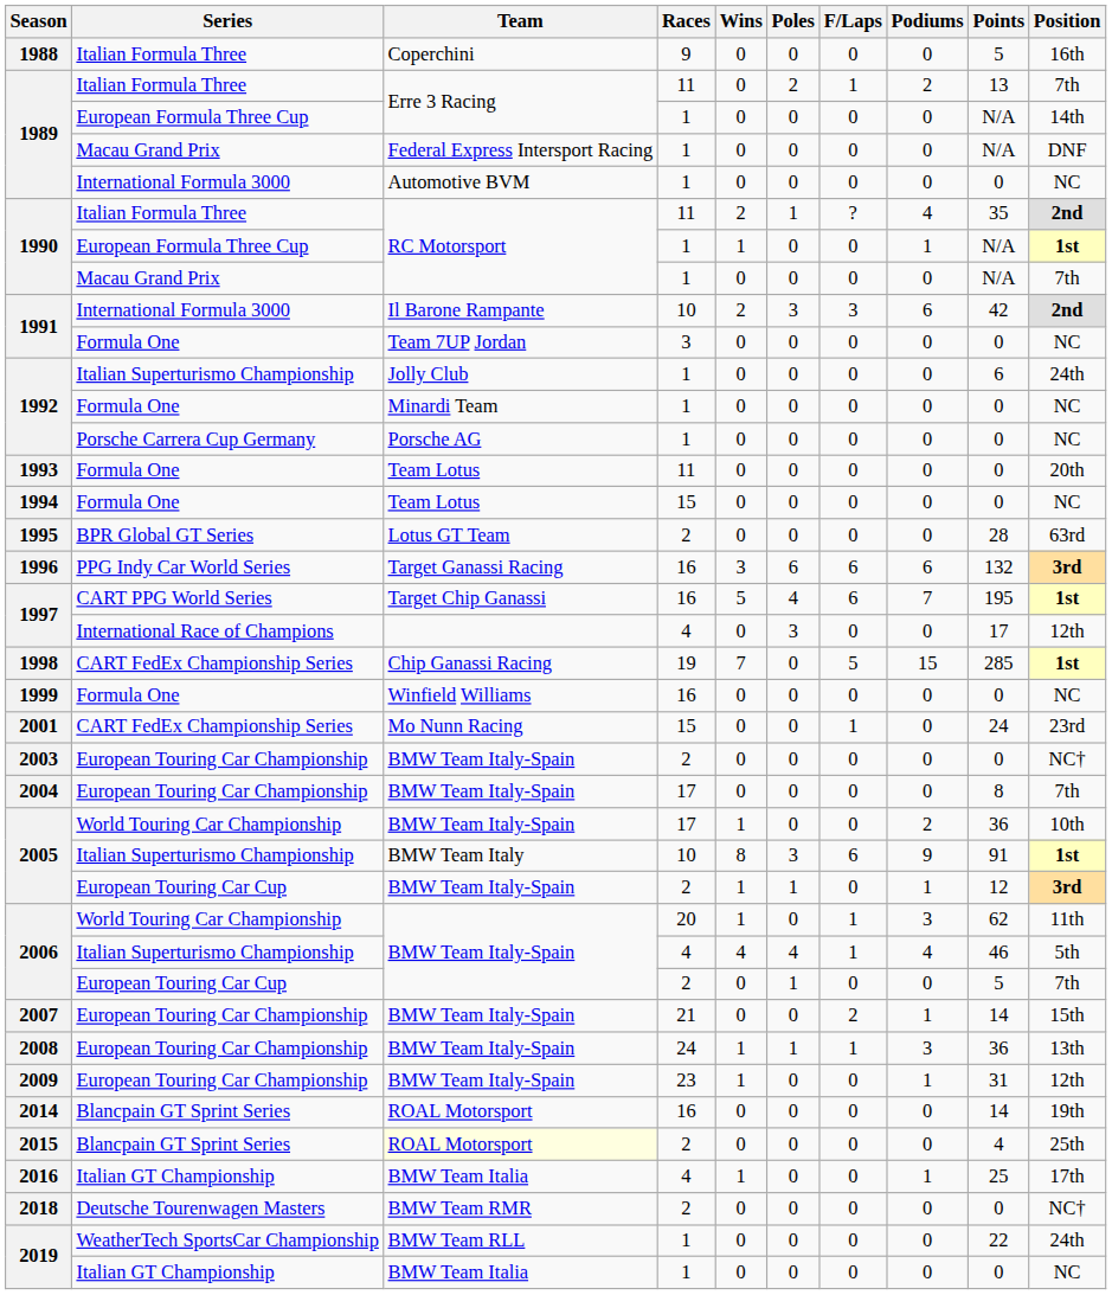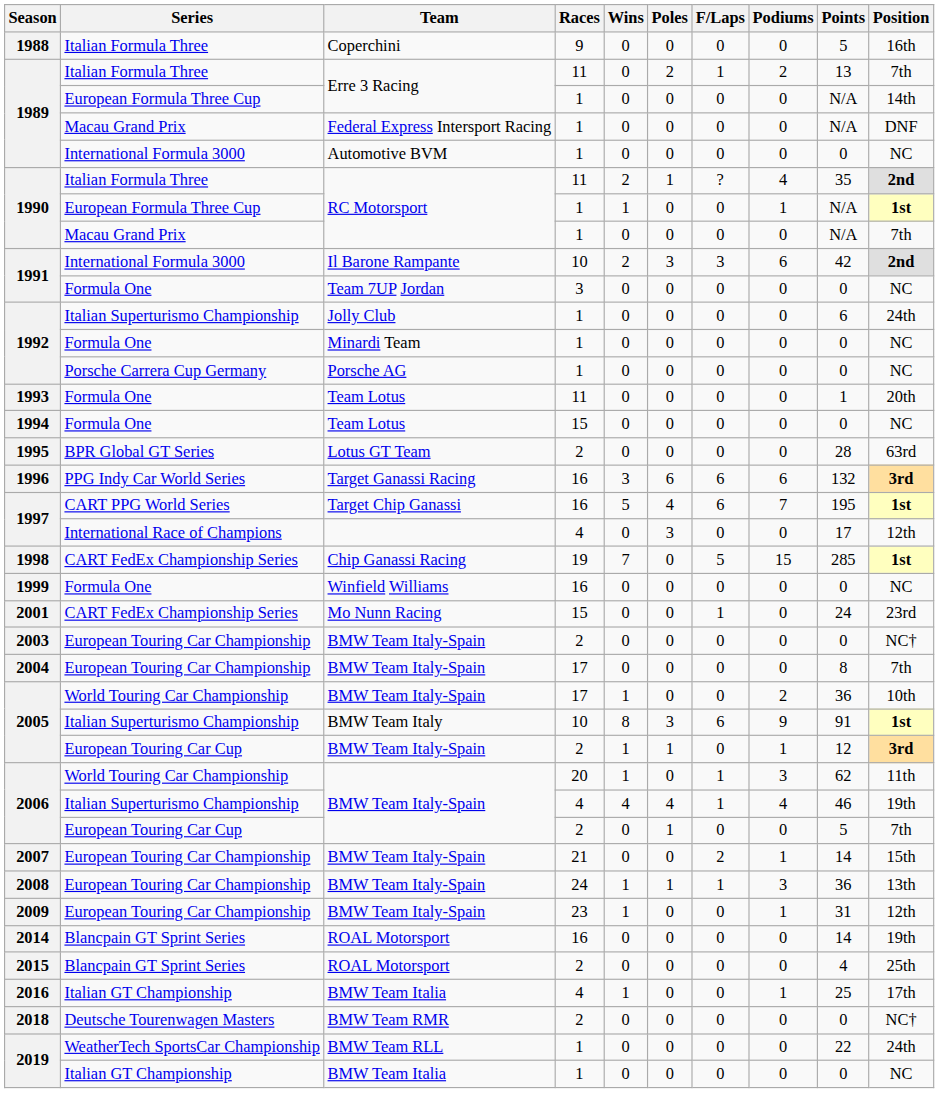 <table class="wikitable" style="font-size: 90%; text-align:center">
 <tr>
 <th>Season</th>
 <th>Series</th>
 <th>Team</th>
 <th>Races</th>
 <th>Wins</th>
 <th>Poles</th>
 <th>F/Laps</th>
 <th>Podiums</th>
 <th>Points</th>
 <th>Position</th>
 </tr>
 <tr>
 <th>1988</th>
 <td align=left><a href='#'>Italian Formula Three</a></td>
 <td align=left>Coperchini</td>
 <td>9</td>
 <td>0</td>
 <td>0</td>
 <td>0</td>
 <td>0</td>
 <td>5</td>
 <td>16th</td>
 </tr>
 <tr>
 <th rowspan=4>1989</th>
 <td align=left><a href='#'>Italian Formula Three</a></td>
 <td rowspan="2" style="text-align:left">Erre 3 Racing</td>
 <td>11</td>
 <td>0</td>
 <td>2</td>
 <td>1</td>
 <td>2</td>
 <td>13</td>
 <td>7th</td>
 </tr>
 <tr>
 <td align=left><a href='#'>European Formula Three Cup</a></td>
 <td>1</td>
 <td>0</td>
 <td>0</td>
 <td>0</td>
 <td>0</td>
 <td>N/A</td>
 <td>14th</td>
 </tr>
 <tr>
 <td align=left><a href='#'>Macau Grand Prix</a></td>
 <td align=left nowrap><a href='#'>Federal Express</a> Intersport Racing</td>
 <td>1</td>
 <td>0</td>
 <td>0</td>
 <td>0</td>
 <td>0</td>
 <td>N/A</td>
 <td>DNF</td>
 </tr>
 <tr>
 <td align=left><a href='#'>International Formula 3000</a></td>
 <td align=left>Automotive BVM</td>
 <td>1</td>
 <td>0</td>
 <td>0</td>
 <td>0</td>
 <td>0</td>
 <td>0</td>
 <td>NC</td>
 </tr>
 <tr>
 <th rowspan=3>1990</th>
 <td align=left><a href='#'>Italian Formula Three</a></td>
 <td rowspan="3" style="text-align:left"><a href='#'>RC Motorsport</a></td>
 <td>11</td>
 <td>2</td>
 <td>1</td>
 <td>?</td>
 <td>4</td>
 <td>35</td>
 <td style="background:#DFDFDF"><strong>2nd</strong></td>
 </tr>
 <tr>
 <td align=left><a href='#'>European Formula Three Cup</a></td>
 <td>1</td>
 <td>1</td>
 <td>0</td>
 <td>0</td>
 <td>1</td>
 <td>N/A</td>
 <td style="background:#FFFFBF"><strong>1st</strong></td>
 </tr>
 <tr>
 <td align=left><a href='#'>Macau Grand Prix</a></td>
 <td>1</td>
 <td>0</td>
 <td>0</td>
 <td>0</td>
 <td>0</td>
 <td>N/A</td>
 <td>7th</td>
 </tr>
 <tr>
 <th rowspan=2>1991</th>
 <td align=left><a href='#'>International Formula 3000</a></td>
 <td align=left><a href='#'>Il Barone Rampante</a></td>
 <td>10</td>
 <td>2</td>
 <td>3</td>
 <td>3</td>
 <td>6</td>
 <td>42</td>
 <td style="background:#DFDFDF"><strong>2nd</strong></td>
 </tr>
 <tr>
 <td align=left><a href='#'>Formula One</a></td>
 <td align=left><a href='#'>Team 7UP</a> <a href='#'>Jordan</a></td>
 <td>3</td>
 <td>0</td>
 <td>0</td>
 <td>0</td>
 <td>0</td>
 <td>0</td>
 <td>NC</td>
 </tr>
 <tr>
 <th rowspan=3>1992</th>
 <td align=left><a href='#'>Italian Superturismo Championship</a></td>
 <td align=left><a href='#'>Jolly Club</a></td>
 <td>1</td>
 <td>0</td>
 <td>0</td>
 <td>0</td>
 <td>0</td>
 <td>6</td>
 <td>24th</td>
 </tr>
 <tr>
 <td align=left><a href='#'>Formula One</a></td>
 <td align=left><a href='#'>Minardi</a> Team</td>
 <td>1</td>
 <td>0</td>
 <td>0</td>
 <td>0</td>
 <td>0</td>
 <td>0</td>
 <td>NC</td>
 </tr>
 <tr>
 <td align=left><a href='#'>Porsche Carrera Cup Germany</a></td>
 <td align=left><a href='#'>Porsche AG</a></td>
 <td>1</td>
 <td>0</td>
 <td>0</td>
 <td>0</td>
 <td>0</td>
 <td>0</td>
 <td>NC</td>
 </tr>
 <tr>
 <th>1993</th>
 <td align=left><a href='#'>Formula One</a></td>
 <td align=left><a href='#'>Team Lotus</a></td>
 <td>11</td>
 <td>0</td>
 <td>0</td>
 <td>0</td>
 <td>0</td>
-<td>0</td>
+<td>1</td>
 <td>20th</td>
 </tr>
 <tr>
 <th>1994</th>
 <td align=left><a href='#'>Formula One</a></td>
 <td align=left><a href='#'>Team Lotus</a></td>
 <td>15</td>
 <td>0</td>
 <td>0</td>
 <td>0</td>
 <td>0</td>
 <td>0</td>
 <td>NC</td>
 </tr>
 <tr>
 <th>1995</th>
 <td align=left><a href='#'>BPR Global GT Series</a></td>
 <td align=left><a href='#'>Lotus GT Team</a></td>
 <td>2</td>
 <td>0</td>
 <td>0</td>
 <td>0</td>
 <td>0</td>
 <td>28</td>
 <td>63rd</td>
 </tr>
 <tr>
 <th>1996</th>
 <td align=left><a href='#'>PPG Indy Car World Series</a></td>
 <td align=left><a href='#'>Target Ganassi Racing</a></td>
 <td>16</td>
 <td>3</td>
 <td>6</td>
 <td>6</td>
 <td>6</td>
 <td>132</td>
 <td style="background:#FFDF9F"><strong>3rd</strong></td>
 </tr>
 <tr>
 <th rowspan=2>1997</th>
 <td align=left><a href='#'>CART PPG World Series</a></td>
 <td align=left><a href='#'>Target Chip Ganassi</a></td>
 <td>16</td>
 <td>5</td>
 <td>4</td>
 <td>6</td>
 <td>7</td>
 <td>195</td>
 <td style="background:#FFFFBF"><strong>1st</strong></td>
 </tr>
 <tr>
 <td align=left><a href='#'>International Race of Champions</a></td>
 <td align=left></td>
 <td>4</td>
 <td>0</td>
 <td>3</td>
 <td>0</td>
 <td>0</td>
 <td>17</td>
 <td>12th</td>
 </tr>
 <tr>
 <th>1998</th>
 <td align=left><a href='#'>CART FedEx Championship Series</a></td>
 <td align=left><a href='#'>Chip Ganassi Racing</a></td>
 <td>19</td>
 <td>7</td>
 <td>0</td>
 <td>5</td>
 <td>15</td>
 <td>285</td>
 <td style="background:#FFFFBF"><strong>1st</strong></td>
 </tr>
 <tr>
 <th>1999</th>
 <td align=left><a href='#'>Formula One</a></td>
 <td align=left><a href='#'>Winfield</a> <a href='#'>Williams</a></td>
 <td>16</td>
 <td>0</td>
 <td>0</td>
 <td>0</td>
 <td>0</td>
 <td>0</td>
 <td>NC</td>
 </tr>
 <tr>
 <th>2001</th>
 <td align=left><a href='#'>CART FedEx Championship Series</a></td>
 <td align=left><a href='#'>Mo Nunn Racing</a></td>
 <td>15</td>
 <td>0</td>
 <td>0</td>
 <td>1</td>
 <td>0</td>
 <td>24</td>
 <td>23rd</td>
 </tr>
 <tr>
 <th>2003</th>
 <td align=left><a href='#'>European Touring Car Championship</a></td>
 <td align=left><a href='#'>BMW Team Italy-Spain</a></td>
 <td>2</td>
 <td>0</td>
 <td>0</td>
 <td>0</td>
 <td>0</td>
 <td>0</td>
 <td>NC†</td>
 </tr>
 <tr>
 <th>2004</th>
 <td align=left><a href='#'>European Touring Car Championship</a></td>
 <td align=left><a href='#'>BMW Team Italy-Spain</a></td>
 <td>17</td>
 <td>0</td>
 <td>0</td>
 <td>0</td>
 <td>0</td>
 <td>8</td>
 <td>7th</td>
 </tr>
 <tr>
 <th rowspan=3>2005</th>
 <td align=left><a href='#'>World Touring Car Championship</a></td>
 <td align=left><a href='#'>BMW Team Italy-Spain</a></td>
 <td>17</td>
 <td>1</td>
 <td>0</td>
 <td>0</td>
 <td>2</td>
 <td>36</td>
 <td>10th</td>
 </tr>
 <tr>
 <td align=left><a href='#'>Italian Superturismo Championship</a></td>
 <td align=left>BMW Team Italy</td>
 <td>10</td>
 <td>8</td>
 <td>3</td>
 <td>6</td>
 <td>9</td>
 <td>91</td>
 <td style="background:#FFFFBF"><strong>1st</strong></td>
 </tr>
 <tr>
 <td align=left><a href='#'>European Touring Car Cup</a></td>
 <td align=left><a href='#'>BMW Team Italy-Spain</a></td>
 <td>2</td>
 <td>1</td>
 <td>1</td>
 <td>0</td>
 <td>1</td>
 <td>12</td>
 <td style="background:#FFDF9F"><strong>3rd</strong></td>
 </tr>
 <tr>
 <th rowspan=3>2006</th>
 <td align=left><a href='#'>World Touring Car Championship</a></td>
 <td rowspan="3" style="text-align:left"><a href='#'>BMW Team Italy-Spain</a></td>
 <td>20</td>
 <td>1</td>
 <td>0</td>
 <td>1</td>
 <td>3</td>
 <td>62</td>
 <td>11th</td>
 </tr>
 <tr>
 <td align=left><a href='#'>Italian Superturismo Championship</a></td>
 <td>4</td>
 <td>4</td>
 <td>4</td>
 <td>1</td>
 <td>4</td>
 <td>46</td>
-<td>5th</td>
+<td>19th</td>
 </tr>
 <tr>
 <td align=left><a href='#'>European Touring Car Cup</a></td>
 <td>2</td>
 <td>0</td>
 <td>1</td>
 <td>0</td>
 <td>0</td>
 <td>5</td>
 <td>7th</td>
 </tr>
 <tr>
 <th>2007</th>
 <td align=left><a href='#'>European Touring Car Championship</a></td>
 <td align=left><a href='#'>BMW Team Italy-Spain</a></td>
 <td>21</td>
 <td>0</td>
 <td>0</td>
 <td>2</td>
 <td>1</td>
 <td>14</td>
 <td>15th</td>
 </tr>
 <tr>
 <th>2008</th>
 <td align=left><a href='#'>European Touring Car Championship</a></td>
 <td align=left><a href='#'>BMW Team Italy-Spain</a></td>
 <td>24</td>
 <td>1</td>
 <td>1</td>
 <td>1</td>
 <td>3</td>
 <td>36</td>
 <td>13th</td>
 </tr>
 <tr>
 <th>2009</th>
 <td align=left><a href='#'>European Touring Car Championship</a></td>
 <td align=left><a href='#'>BMW Team Italy-Spain</a></td>
 <td>23</td>
 <td>1</td>
 <td>0</td>
 <td>0</td>
 <td>1</td>
 <td>31</td>
 <td>12th</td>
 </tr>
 <tr>
 <th>2014</th>
 <td align=left><a href='#'>Blancpain GT Sprint Series</a></td>
 <td align=left><a href='#'>ROAL Motorsport</a></td>
 <td>16</td>
 <td>0</td>
 <td>0</td>
 <td>0</td>
 <td>0</td>
 <td>14</td>
 <td>19th</td>
 </tr>
 <tr>
 <th>2015</th>
 <td align=left><a href='#'>Blancpain GT Sprint Series</a></td>
-<td align=left style="background: lightyellow;"><a href='#'>ROAL Motorsport</a></td>
+<td align=left><a href='#'>ROAL Motorsport</a></td>
 <td>2</td>
 <td>0</td>
 <td>0</td>
 <td>0</td>
 <td>0</td>
 <td>4</td>
 <td>25th</td>
 </tr>
 <tr>
 <th>2016</th>
 <td align=left><a href='#'>Italian GT Championship</a></td>
 <td align=left><a href='#'>BMW Team Italia</a></td>
 <td>4</td>
 <td>1</td>
 <td>0</td>
 <td>0</td>
 <td>1</td>
 <td>25</td>
 <td>17th</td>
 </tr>
 <tr>
 <th>2018</th>
 <td align=left><a href='#'>Deutsche Tourenwagen Masters</a></td>
 <td align=left><a href='#'>BMW Team RMR</a></td>
 <td>2</td>
 <td>0</td>
 <td>0</td>
 <td>0</td>
 <td>0</td>
 <td>0</td>
 <td>NC†</td>
 </tr>
 <tr>
 <th rowspan=2>2019</th>
 <td align=left nowrap><a href='#'>WeatherTech SportsCar Championship</a></td>
 <td align=left><a href='#'>BMW Team RLL</a></td>
 <td>1</td>
 <td>0</td>
 <td>0</td>
 <td>0</td>
 <td>0</td>
 <td>22</td>
 <td>24th</td>
 </tr>
 <tr>
 <td align=left><a href='#'>Italian GT Championship</a></td>
 <td align=left><a href='#'>BMW Team Italia</a></td>
 <td>1</td>
 <td>0</td>
 <td>0</td>
 <td>0</td>
 <td>0</td>
 <td>0</td>
 <td>NC</td>
 </tr>
 </table>
